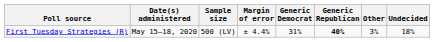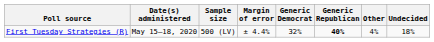 <table class="wikitable" style="font-size:90%;text-align:center;">
 <tr valign=bottom>
 <th>Poll source</th>
 <th>Date(s)<br>administered</th>
 <th>Sample<br>size</th>
 <th>Margin<br>of error</th>
 <th style="width:50px;">Generic<br>Democrat</th>
 <th style="width:50px;">Generic<br>Republican</th>
 <th>Other</th>
 <th>Undecided</th>
 </tr>
 <tr>
 <td style="text-align:left;"><a href='#'>First Tuesday Strategies (R)</a></td>
 <td>May 15–18, 2020</td>
 <td>500 (LV)</td>
 <td>± 4.4%</td>
-<td>31%</td>
+<td>32%</td>
 <td><strong>40%</strong></td>
-<td>3%</td>
+<td>4%</td>
 <td>18%</td>
 </tr>
 </table>
